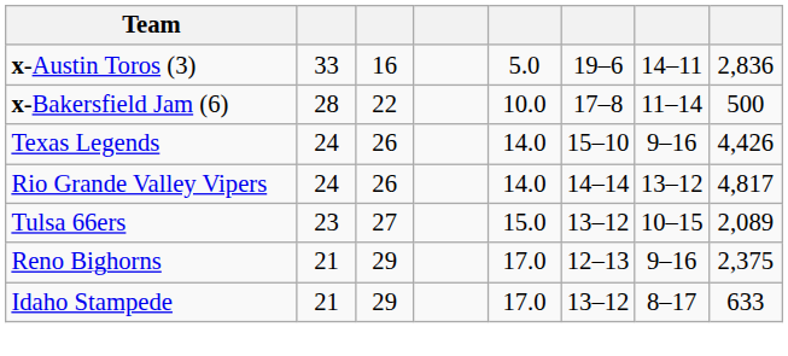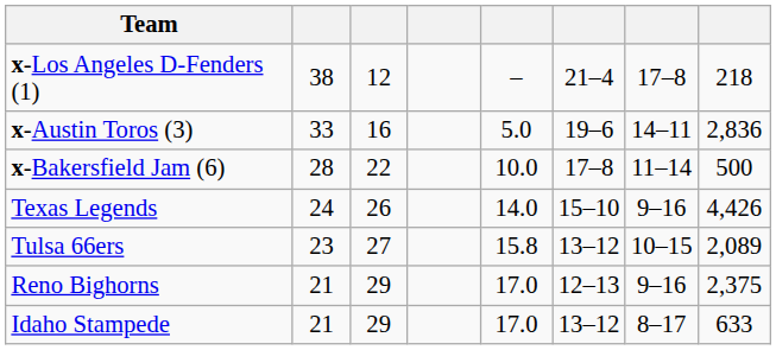 <table class="wikitable" style="text-align:center">
 <tr>
 <th style="width:180px">Team</th>
 <th style="width:30px"></th>
 <th style="width:30px"></th>
 <th style="width:40px"></th>
 <th style="width:40px"></th>
 <th style="width:40px"></th>
 <th style="width:40px"></th>
 <th style="width:40px"></th>
+</tr>
+<tr>
+<td align=left><strong>x</strong>-<a href='#'>Los Angeles D-Fenders</a> (1)</td>
+<td>38</td>
+<td>12</td>
+<td></td>
+<td>–</td>
+<td>21–4</td>
+<td>17–8</td>
+<td>218</td>
 </tr>
 <tr>
 <td align=left><strong>x</strong>-<a href='#'>Austin Toros</a> (3)</td>
 <td>33</td>
 <td>16</td>
 <td></td>
 <td>5.0</td>
 <td>19–6</td>
 <td>14–11</td>
 <td>2,836</td>
 </tr>
 <tr>
 <td align=left><strong>x</strong>-<a href='#'>Bakersfield Jam</a> (6)</td>
 <td>28</td>
 <td>22</td>
 <td></td>
 <td>10.0</td>
 <td>17–8</td>
 <td>11–14</td>
 <td>500</td>
 </tr>
 <tr>
 <td align=left><a href='#'>Texas Legends</a></td>
 <td>24</td>
 <td>26</td>
 <td></td>
 <td>14.0</td>
 <td>15–10</td>
 <td>9–16</td>
 <td>4,426</td>
 </tr>
 <tr>
-<td align=left><a href='#'>Rio Grande Valley Vipers</a></td>
-<td>24</td>
-<td>26</td>
-<td></td>
-<td>14.0</td>
-<td>14–14</td>
-<td>13–12</td>
-<td>4,817</td>
-</tr>
-<tr>
 <td align=left><a href='#'>Tulsa 66ers</a></td>
 <td>23</td>
 <td>27</td>
 <td></td>
-<td>15.0</td>
+<td>15.8</td>
 <td>13–12</td>
 <td>10–15</td>
 <td>2,089</td>
 </tr>
 <tr>
 <td align=left><a href='#'>Reno Bighorns</a></td>
 <td>21</td>
 <td>29</td>
 <td></td>
 <td>17.0</td>
 <td>12–13</td>
 <td>9–16</td>
 <td>2,375</td>
 </tr>
 <tr>
 <td align=left><a href='#'>Idaho Stampede</a></td>
 <td>21</td>
 <td>29</td>
 <td></td>
 <td>17.0</td>
 <td>13–12</td>
 <td>8–17</td>
 <td>633</td>
 </tr>
 </table>
